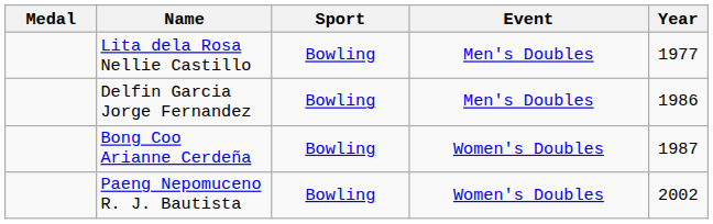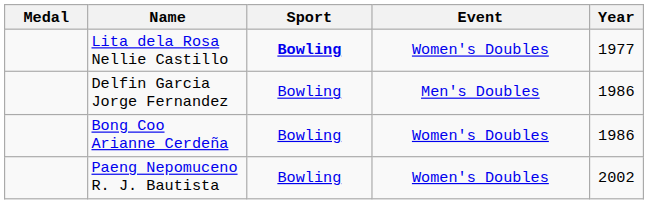 <table class="wikitable"  style="font-size:100%;  text-align:center;">
 <tr>
 <th width="65">Medal</th>
 <th width="130">Name</th>
 <th width="100">Sport</th>
 <th width="180">Event</th>
 <th width="40">Year</th>
 </tr>
 <tr>
 <td></td>
 <td align=left><a href='#'>Lita dela Rosa</a><br>Nellie Castillo</td>
-<td><a href='#'>Bowling</a></td>
-<td><a href='#'>Men's Doubles</a></td>
+<td><strong><a href='#'>Bowling</a></strong></td>
+<td><a href='#'>Women's Doubles</a></td>
 <td>1977</td>
 </tr>
 <tr>
 <td></td>
 <td align=left>Delfin Garcia<br>Jorge Fernandez</td>
 <td><a href='#'>Bowling</a></td>
 <td><a href='#'>Men's Doubles</a></td>
 <td>1986</td>
 </tr>
 <tr>
 <td></td>
 <td align=left><a href='#'>Bong Coo</a><br><a href='#'>Arianne Cerdeña</a></td>
 <td><a href='#'>Bowling</a></td>
 <td><a href='#'>Women's Doubles</a></td>
-<td>1987</td>
+<td>1986</td>
 </tr>
 <tr>
 <td></td>
 <td align=left><a href='#'>Paeng Nepomuceno</a><br>R. J. Bautista</td>
 <td><a href='#'>Bowling</a></td>
 <td><a href='#'>Women's Doubles</a></td>
 <td>2002</td>
 </tr>
 </table>
